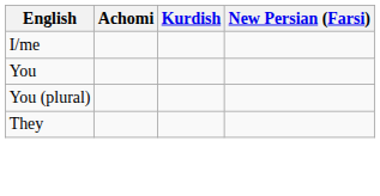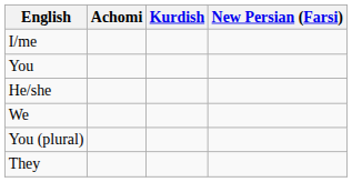 <table class="wikitable">
 <tr>
 <th>English</th>
 <th>Achomi</th>
 <th><a href='#'>Kurdish</a></th>
 <th><a href='#'>New Persian</a> (<a href='#'>Farsi</a>)</th>
 </tr>
 <tr>
 <td>I/me</td>
 <td><br></td>
 <td></td>
 <td><br></td>
 </tr>
 <tr>
 <td>You</td>
 <td></td>
 <td></td>
 <td></td>
 </tr>
 <tr>
+<td>He/she</td>
+<td></td>
+<td></td>
+<td></td>
+</tr>
+<tr>
+<td>We</td>
+<td></td>
+<td></td>
+<td></td>
+</tr>
+<tr>
 <td>You (plural)</td>
 <td></td>
 <td></td>
 <td></td>
 </tr>
 <tr>
 <td>They</td>
 <td></td>
 <td></td>
 <td><br></td>
 </tr>
 </table>
